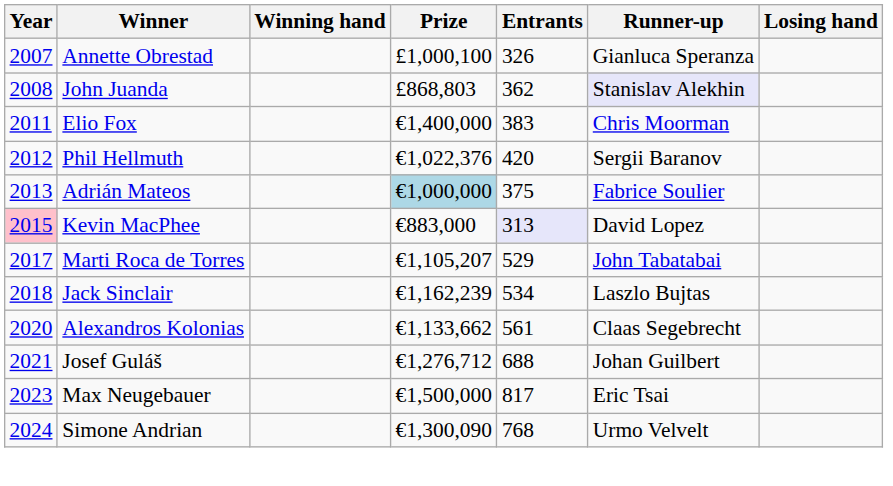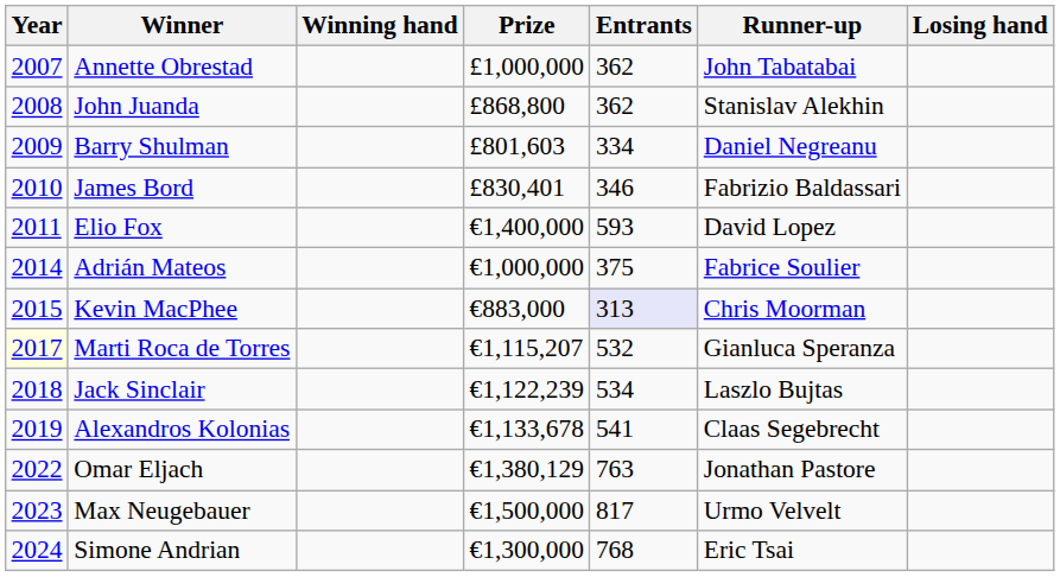 <table class="wikitable">
 <tr>
 <th>Year</th>
 <th>Winner</th>
 <th>Winning hand</th>
 <th>Prize</th>
 <th>Entrants</th>
 <th>Runner-up</th>
 <th>Losing hand</th>
 </tr>
 <tr>
 <td><a href='#'>2007</a></td>
 <td> <a href='#'>Annette Obrestad</a></td>
 <td></td>
-<td>£1,000,100</td>
-<td>326</td>
-<td> Gianluca Speranza</td>
+<td>£1,000,000</td>
+<td>362</td>
+<td> <a href='#'>John Tabatabai</a></td>
 <td></td>
 </tr>
 <tr>
 <td><a href='#'>2008</a></td>
 <td> <a href='#'>John Juanda</a></td>
 <td></td>
-<td>£868,803</td>
+<td>£868,800</td>
 <td>362</td>
-<td style="background: lavender;"> Stanislav Alekhin</td>
+<td> Stanislav Alekhin</td>
+<td></td>
+</tr>
+<tr>
+<td><a href='#'>2009</a></td>
+<td> <a href='#'>Barry Shulman</a></td>
+<td></td>
+<td>£801,603</td>
+<td>334</td>
+<td> <a href='#'>Daniel Negreanu</a></td>
+<td></td>
+</tr>
+<tr>
+<td><a href='#'>2010</a></td>
+<td> <a href='#'>James Bord</a></td>
+<td></td>
+<td>£830,401</td>
+<td>346</td>
+<td> Fabrizio Baldassari</td>
 <td></td>
 </tr>
 <tr>
 <td><a href='#'>2011</a></td>
 <td> <a href='#'>Elio Fox</a></td>
 <td></td>
 <td>€1,400,000</td>
-<td>383</td>
-<td> <a href='#'>Chris Moorman</a></td>
+<td>593</td>
+<td> David Lopez</td>
 <td></td>
 </tr>
 <tr>
-<td><a href='#'>2012</a></td>
-<td> <a href='#'>Phil Hellmuth</a></td>
-<td></td>
-<td>€1,022,376</td>
-<td>420</td>
-<td> Sergii Baranov</td>
-<td></td>
-</tr>
-<tr>
-<td><a href='#'>2013</a></td>
+<td><a href='#'>2014</a></td>
 <td> <a href='#'>Adrián Mateos</a></td>
 <td></td>
-<td style="background: lightblue;">€1,000,000</td>
+<td>€1,000,000</td>
 <td>375</td>
 <td> <a href='#'>Fabrice Soulier</a></td>
 <td></td>
 </tr>
 <tr>
-<td style="background: pink;"><a href='#'>2015</a></td>
+<td><a href='#'>2015</a></td>
 <td> <a href='#'>Kevin MacPhee</a></td>
 <td></td>
 <td>€883,000</td>
 <td style="background: lavender;">313</td>
-<td> David Lopez</td>
+<td> <a href='#'>Chris Moorman</a></td>
 <td></td>
 </tr>
 <tr>
-<td><a href='#'>2017</a></td>
+<td style="background: lightyellow;"><a href='#'>2017</a></td>
 <td> <a href='#'>Marti Roca de Torres</a></td>
 <td></td>
-<td>€1,105,207</td>
-<td>529</td>
-<td> <a href='#'>John Tabatabai</a></td>
+<td>€1,115,207</td>
+<td>532</td>
+<td> Gianluca Speranza</td>
 <td></td>
 </tr>
 <tr>
 <td><a href='#'>2018</a></td>
 <td> <a href='#'>Jack Sinclair</a></td>
 <td></td>
-<td>€1,162,239</td>
+<td>€1,122,239</td>
 <td>534</td>
 <td> Laszlo Bujtas</td>
 <td></td>
 </tr>
 <tr>
-<td><a href='#'>2020</a></td>
+<td><a href='#'>2019</a></td>
 <td> <a href='#'>Alexandros Kolonias</a></td>
 <td></td>
-<td>€1,133,662</td>
-<td>561</td>
+<td>€1,133,678</td>
+<td>541</td>
 <td> Claas Segebrecht</td>
 <td></td>
 </tr>
 <tr>
-<td><a href='#'>2021</a></td>
-<td> Josef Guláš</td>
+<td><a href='#'>2022</a></td>
+<td> Omar Eljach</td>
 <td></td>
-<td>€1,276,712</td>
-<td>688</td>
-<td> Johan Guilbert</td>
+<td>€1,380,129</td>
+<td>763</td>
+<td> Jonathan Pastore</td>
 <td></td>
 </tr>
 <tr>
 <td><a href='#'>2023</a></td>
 <td> Max Neugebauer</td>
 <td></td>
 <td>€1,500,000</td>
 <td>817</td>
-<td> Eric Tsai</td>
+<td> Urmo Velvelt</td>
 <td></td>
 </tr>
 <tr>
 <td><a href='#'>2024</a></td>
 <td> Simone Andrian</td>
 <td></td>
-<td>€1,300,090</td>
+<td>€1,300,000</td>
 <td>768</td>
-<td> Urmo Velvelt</td>
+<td> Eric Tsai</td>
 <td></td>
 </tr>
 </table>
